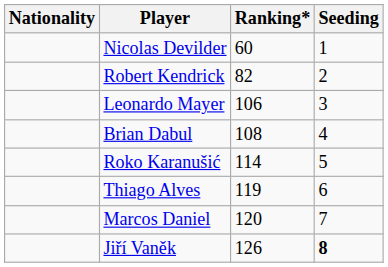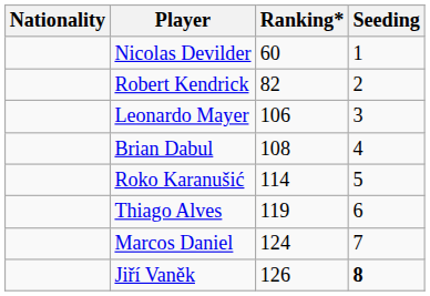 <table class="wikitable" border="1">
 <tr>
 <th>Nationality</th>
 <th>Player</th>
 <th>Ranking*</th>
 <th>Seeding</th>
 </tr>
 <tr>
 <td></td>
 <td><a href='#'>Nicolas Devilder</a></td>
 <td>60</td>
 <td>1</td>
 </tr>
 <tr>
 <td></td>
 <td><a href='#'>Robert Kendrick</a></td>
 <td>82</td>
 <td>2</td>
 </tr>
 <tr>
 <td></td>
 <td><a href='#'>Leonardo Mayer</a></td>
 <td>106</td>
 <td>3</td>
 </tr>
 <tr>
 <td></td>
 <td><a href='#'>Brian Dabul</a></td>
 <td>108</td>
 <td>4</td>
 </tr>
 <tr>
 <td></td>
 <td><a href='#'>Roko Karanušić</a></td>
 <td>114</td>
 <td>5</td>
 </tr>
 <tr>
 <td></td>
 <td><a href='#'>Thiago Alves</a></td>
 <td>119</td>
 <td>6</td>
 </tr>
 <tr>
 <td></td>
 <td><a href='#'>Marcos Daniel</a></td>
-<td>120</td>
+<td>124</td>
 <td>7</td>
 </tr>
 <tr>
 <td></td>
 <td><a href='#'>Jiří Vaněk</a></td>
 <td>126</td>
 <td><strong>8</strong></td>
 </tr>
 </table>
